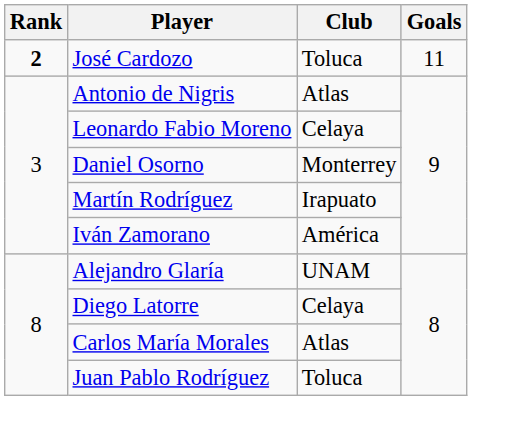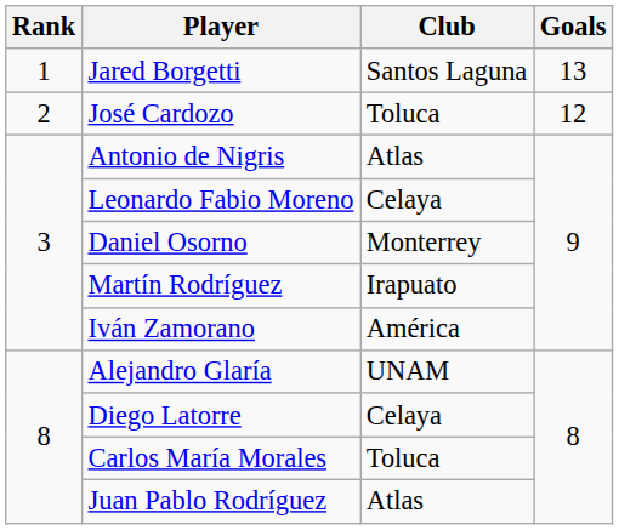 <table class="wikitable">
 <tr>
 <th>Rank</th>
 <th>Player</th>
 <th>Club</th>
 <th>Goals</th>
 </tr>
 <tr>
-<td align=center rowspan=1><strong>2</strong></td>
+<td align=center rowspan=1>1</td>
+<td> <a href='#'>Jared Borgetti</a></td>
+<td>Santos Laguna</td>
+<td align=center rowspan=1>13</td>
+</tr>
+<tr>
+<td align=center rowspan=1>2</td>
 <td> <a href='#'>José Cardozo</a></td>
 <td>Toluca</td>
-<td align=center rowspan=1>11</td>
+<td align=center rowspan=1>12</td>
 </tr>
 <tr>
 <td align=center rowspan=5>3</td>
 <td> <a href='#'>Antonio de Nigris</a></td>
 <td>Atlas</td>
 <td align=center rowspan=5>9</td>
 </tr>
 <tr>
 <td> <a href='#'>Leonardo Fabio Moreno</a></td>
 <td>Celaya</td>
 </tr>
 <tr>
 <td> <a href='#'>Daniel Osorno</a></td>
 <td>Monterrey</td>
 </tr>
 <tr>
 <td> <a href='#'>Martín Rodríguez</a></td>
 <td>Irapuato</td>
 </tr>
 <tr>
 <td> <a href='#'>Iván Zamorano</a></td>
 <td>América</td>
 </tr>
 <tr>
 <td align=center rowspan=4>8</td>
 <td> <a href='#'>Alejandro Glaría</a></td>
 <td>UNAM</td>
 <td align=center rowspan=4>8</td>
 </tr>
 <tr>
 <td> <a href='#'>Diego Latorre</a></td>
 <td>Celaya</td>
 </tr>
 <tr>
 <td> <a href='#'>Carlos María Morales</a></td>
-<td>Atlas</td>
+<td>Toluca</td>
 </tr>
 <tr>
 <td> <a href='#'>Juan Pablo Rodríguez</a></td>
-<td>Toluca</td>
+<td>Atlas</td>
 </tr>
 </table>
